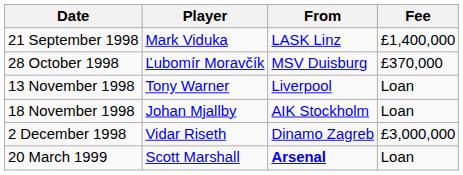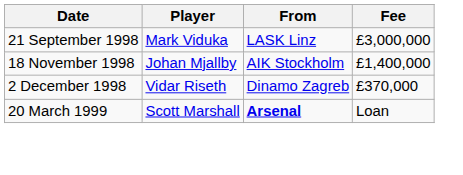 <table class="wikitable sortable">
 <tr>
 <th>Date</th>
 <th>Player</th>
 <th>From</th>
 <th>Fee</th>
 </tr>
 <tr>
 <td>21 September 1998</td>
 <td> <a href='#'>Mark Viduka</a></td>
 <td> <a href='#'>LASK Linz</a></td>
-<td>£1,400,000</td>
-</tr>
-<tr>
-<td>28 October 1998</td>
-<td> <a href='#'>Ľubomír Moravčík</a></td>
-<td> <a href='#'>MSV Duisburg</a></td>
-<td>£370,000</td>
-</tr>
-<tr>
-<td>13 November 1998</td>
-<td> <a href='#'>Tony Warner</a></td>
-<td> <a href='#'>Liverpool</a></td>
-<td>Loan</td>
+<td>£3,000,000</td>
 </tr>
 <tr>
 <td>18 November 1998</td>
 <td> <a href='#'>Johan Mjallby</a></td>
 <td> <a href='#'>AIK Stockholm</a></td>
-<td>Loan</td>
+<td>£1,400,000</td>
 </tr>
 <tr>
 <td>2 December 1998</td>
 <td> <a href='#'>Vidar Riseth</a></td>
 <td> <a href='#'>Dinamo Zagreb</a></td>
-<td>£3,000,000</td>
+<td>£370,000</td>
 </tr>
 <tr>
 <td>20 March 1999</td>
 <td> <a href='#'>Scott Marshall</a></td>
 <td><strong> <a href='#'>Arsenal</a></strong></td>
 <td>Loan</td>
 </tr>
 </table>
